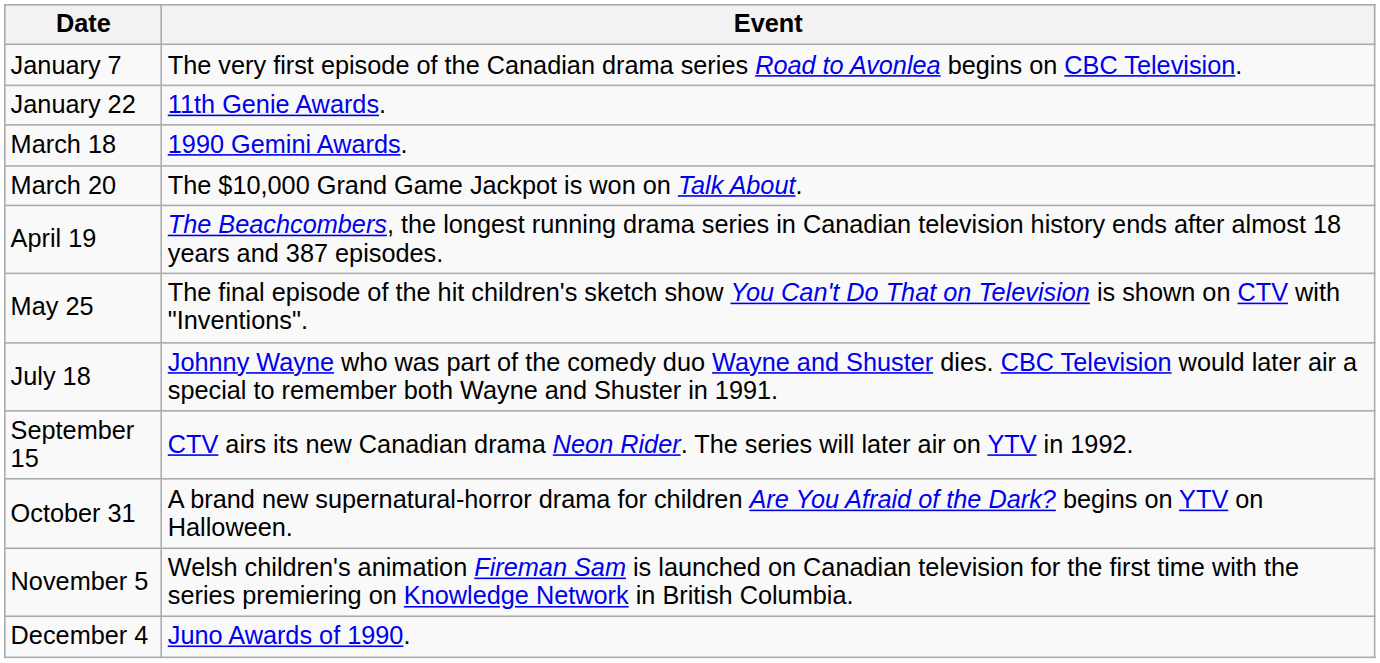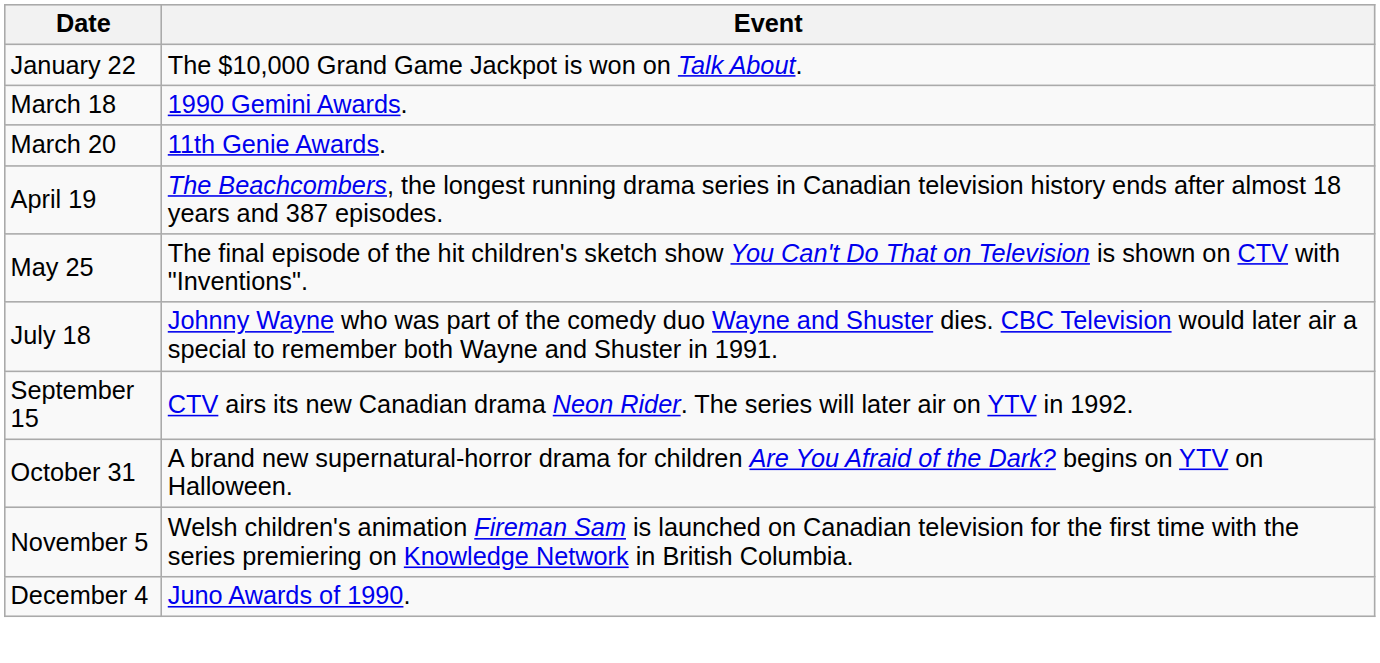 <table class="wikitable">
 <tr>
 <th>Date</th>
 <th>Event</th>
 </tr>
 <tr>
-<td>January 7</td>
-<td>The very first episode of the Canadian drama series <em><a href='#'>Road to Avonlea</a></em> begins on <a href='#'>CBC Television</a>.</td>
-</tr>
-<tr>
 <td>January 22</td>
-<td><a href='#'>11th Genie Awards</a>.</td>
+<td>The $10,000 Grand Game Jackpot is won on <em><a href='#'>Talk About</a></em>.</td>
 </tr>
 <tr>
 <td>March 18</td>
 <td><a href='#'>1990 Gemini Awards</a>.</td>
 </tr>
 <tr>
 <td>March 20</td>
-<td>The $10,000 Grand Game Jackpot is won on <em><a href='#'>Talk About</a></em>.</td>
+<td><a href='#'>11th Genie Awards</a>.</td>
 </tr>
 <tr>
 <td>April 19</td>
 <td><em><a href='#'>The Beachcombers</a></em>, the longest running drama series in Canadian television history ends after almost 18 years and 387 episodes.</td>
 </tr>
 <tr>
 <td>May 25</td>
 <td>The final episode of the hit children's sketch show <em><a href='#'>You Can't Do That on Television</a></em> is shown on <a href='#'>CTV</a> with "Inventions".</td>
 </tr>
 <tr>
 <td>July 18</td>
 <td><a href='#'>Johnny Wayne</a> who was part of the comedy duo <a href='#'>Wayne and Shuster</a> dies. <a href='#'>CBC Television</a> would later air a special to remember both Wayne and Shuster in 1991.</td>
 </tr>
 <tr>
 <td>September 15</td>
 <td><a href='#'>CTV</a> airs its new Canadian drama <em><a href='#'>Neon Rider</a></em>. The series will later air on <a href='#'>YTV</a> in 1992.</td>
 </tr>
 <tr>
 <td>October 31</td>
 <td>A brand new supernatural-horror drama for children <em><a href='#'>Are You Afraid of the Dark?</a></em> begins on <a href='#'>YTV</a> on Halloween.</td>
 </tr>
 <tr>
 <td>November 5</td>
 <td>Welsh children's animation <em><a href='#'>Fireman Sam</a></em> is launched on Canadian television for the first time with the series premiering on <a href='#'>Knowledge Network</a> in British Columbia.</td>
 </tr>
 <tr>
 <td>December 4</td>
 <td><a href='#'>Juno Awards of 1990</a>.</td>
 </tr>
 </table>
